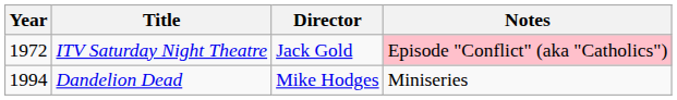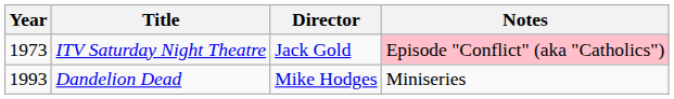 <table class="wikitable">
 <tr>
 <th>Year</th>
 <th>Title</th>
 <th>Director</th>
 <th>Notes</th>
 </tr>
 <tr>
-<td>1972</td>
+<td>1973</td>
 <td><em><a href='#'>ITV Saturday Night Theatre</a></em></td>
 <td><a href='#'>Jack Gold</a></td>
 <td style="background: pink;">Episode "Conflict" (aka "Catholics")</td>
 </tr>
 <tr>
-<td>1994</td>
+<td>1993</td>
 <td><em><a href='#'>Dandelion Dead</a></em></td>
 <td><a href='#'>Mike Hodges</a></td>
 <td>Miniseries</td>
 </tr>
 </table>
